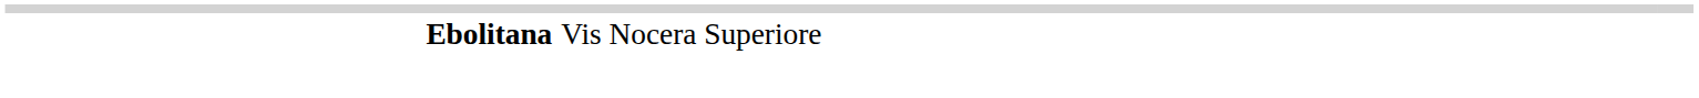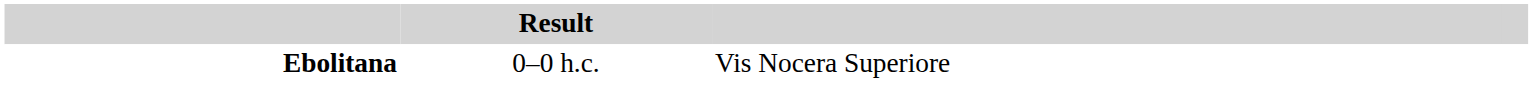 <table align=center style="font-size: 85%; border-collapse:collapse" border=0 cellspacing=0 cellpadding=2 width=60%>
 <tr bgcolor="D3D3D3">
 <th align=right></th>
+<th align=center>Result</th>
 <th align=left></th>
 <th align=center></th>
 </tr>
 <tr bgcolor=#FFFFFF>
 <td align=right><strong>Ebolitana</strong></td>
+<td align=center>0–0 h.c.</td>
 <td>Vis Nocera Superiore</td>
 <td align=center></td>
 </tr>
 </table>
